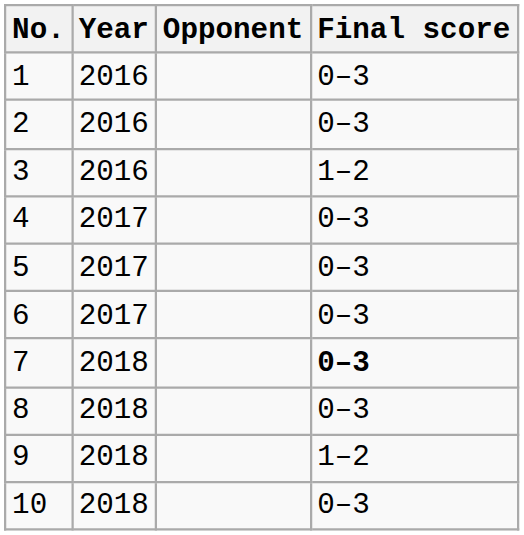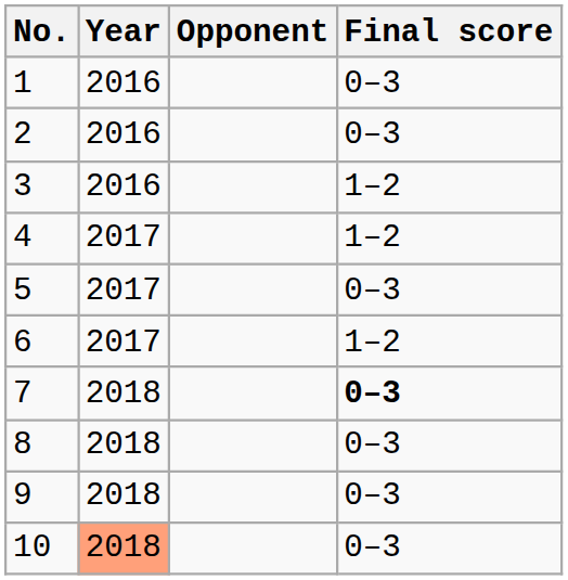 <table class="wikitable">
 <tr>
 <th>No.</th>
 <th>Year</th>
 <th>Opponent</th>
 <th>Final score</th>
 </tr>
 <tr>
 <td>1</td>
 <td>2016</td>
 <td></td>
 <td>0–3</td>
 </tr>
 <tr>
 <td>2</td>
 <td>2016</td>
 <td></td>
 <td>0–3</td>
 </tr>
 <tr>
 <td>3</td>
 <td>2016</td>
 <td></td>
 <td>1–2</td>
 </tr>
 <tr>
 <td>4</td>
 <td>2017</td>
 <td></td>
-<td>0–3</td>
+<td>1–2</td>
 </tr>
 <tr>
 <td>5</td>
 <td>2017</td>
 <td></td>
 <td>0–3</td>
 </tr>
 <tr>
 <td>6</td>
 <td>2017</td>
 <td></td>
-<td>0–3</td>
+<td>1–2</td>
 </tr>
 <tr>
 <td>7</td>
 <td>2018</td>
 <td></td>
 <td><strong>0–3</strong></td>
 </tr>
 <tr>
 <td>8</td>
 <td>2018</td>
 <td></td>
 <td>0–3</td>
 </tr>
 <tr>
 <td>9</td>
 <td>2018</td>
 <td></td>
-<td>1–2</td>
+<td>0–3</td>
 </tr>
 <tr>
 <td>10</td>
-<td>2018</td>
+<td style="background: lightsalmon;">2018</td>
 <td></td>
 <td>0–3</td>
 </tr>
 </table>
